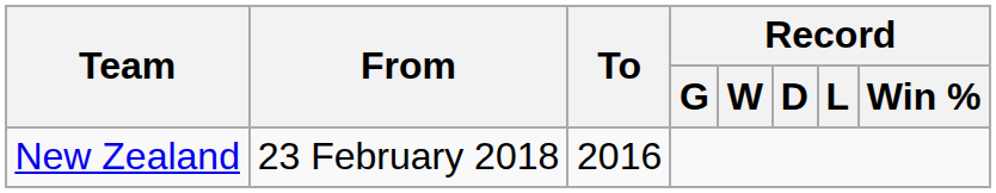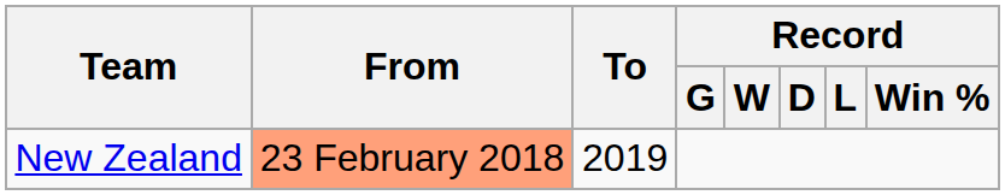 <table class="wikitable" style="text-align: center">
 <tr>
 <th rowspan="2">Team</th>
 <th rowspan="2">From</th>
 <th rowspan="2">To</th>
 <th colspan="5">Record</th>
 </tr>
 <tr>
 <th>G</th>
 <th>W</th>
 <th>D</th>
 <th>L</th>
 <th>Win %</th>
 </tr>
 <tr>
 <td align=left><a href='#'>New Zealand</a></td>
-<td align=left>23 February 2018</td>
-<td align=left>2016<br></td>
+<td align=left style="background: lightsalmon;">23 February 2018</td>
+<td align=left>2019<br></td>
 </tr>
 </table>
